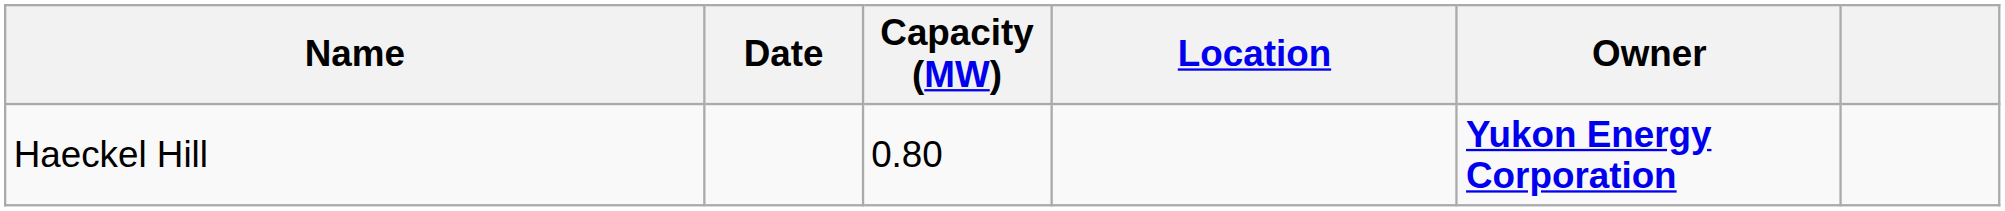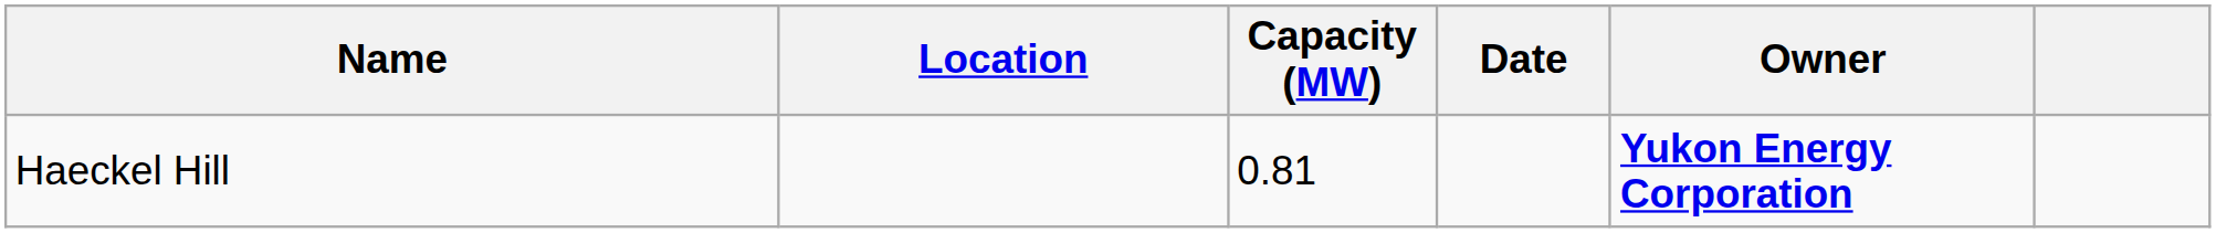 <table class="wikitable sortable">
 <tr>
 <th width="31%">Name</th>
+<th width="18%"><a href='#'>Location</a></th>
+<th width="7%">Capacity (<a href='#'>MW</a>)</th>
 <th width="7%">Date</th>
-<th width="7%">Capacity (<a href='#'>MW</a>)</th>
-<th width="18%"><a href='#'>Location</a></th>
 <th width="17%">Owner</th>
 <th width="7%"></th>
 </tr>
 <tr>
 <td>Haeckel Hill</td>
 <td></td>
-<td>0.80</td>
+<td>0.81</td>
 <td></td>
 <td><strong><a href='#'>Yukon Energy Corporation</a></strong></td>
 <td></td>
 </tr>
 </table>
